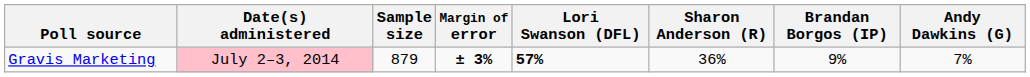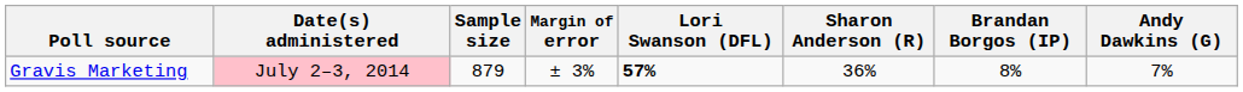 <table class="wikitable">
 <tr valign= bottom>
 <th style="width:140px;">Poll source</th>
 <th style="width:160px;">Date(s)<br>administered</th>
 <th class=small>Sample<br>size</th>
 <th><small>Margin of</small><br>error</th>
 <th style="width:110px;">Lori<br>Swanson (DFL)</th>
 <th style="width:100px;">Sharon<br>Anderson (R)</th>
 <th style="width:100px;">Brandan<br>Borgos (IP)</th>
 <th style="width:100px;">Andy<br>Dawkins (G)</th>
 </tr>
 <tr>
 <td><a href='#'>Gravis Marketing</a></td>
 <td align=center style="background: pink;">July 2–3, 2014</td>
 <td align=center>879</td>
-<td align=center><strong>± 3%</strong></td>
+<td align=center>± 3%</td>
 <td><strong>57%</strong></td>
 <td align=center>36%</td>
-<td align=center>9%</td>
+<td align=center>8%</td>
 <td align=center>7%</td>
 </tr>
 </table>
